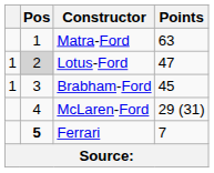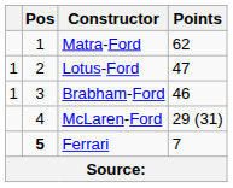 <table class="wikitable" style="font-size: 95%;">
 <tr>
 <th></th>
 <th>Pos</th>
 <th>Constructor</th>
 <th>Points</th>
 </tr>
 <tr>
 <td align="left"></td>
 <td align="center">1</td>
 <td> <a href='#'>Matra</a>-<a href='#'>Ford</a></td>
-<td align="left">63</td>
+<td align="left">62</td>
 </tr>
 <tr>
 <td align="left"> 1</td>
-<td align="center" style="background: lightgrey;">2</td>
+<td align="center">2</td>
 <td> <a href='#'>Lotus</a>-<a href='#'>Ford</a></td>
 <td align="left">47</td>
 </tr>
 <tr>
 <td align="left"> 1</td>
 <td align="center">3</td>
 <td> <a href='#'>Brabham</a>-<a href='#'>Ford</a></td>
-<td align="left">45</td>
+<td align="left">46</td>
 </tr>
 <tr>
 <td align="left"></td>
 <td align="center">4</td>
 <td> <a href='#'>McLaren</a>-<a href='#'>Ford</a></td>
 <td align="left">29 (31)</td>
 </tr>
 <tr>
 <td align="left"></td>
 <td align="center"><strong>5</strong></td>
 <td> <a href='#'>Ferrari</a></td>
 <td align="left">7</td>
 </tr>
 <tr>
 <th colspan=4>Source:</th>
 </tr>
 </table>
